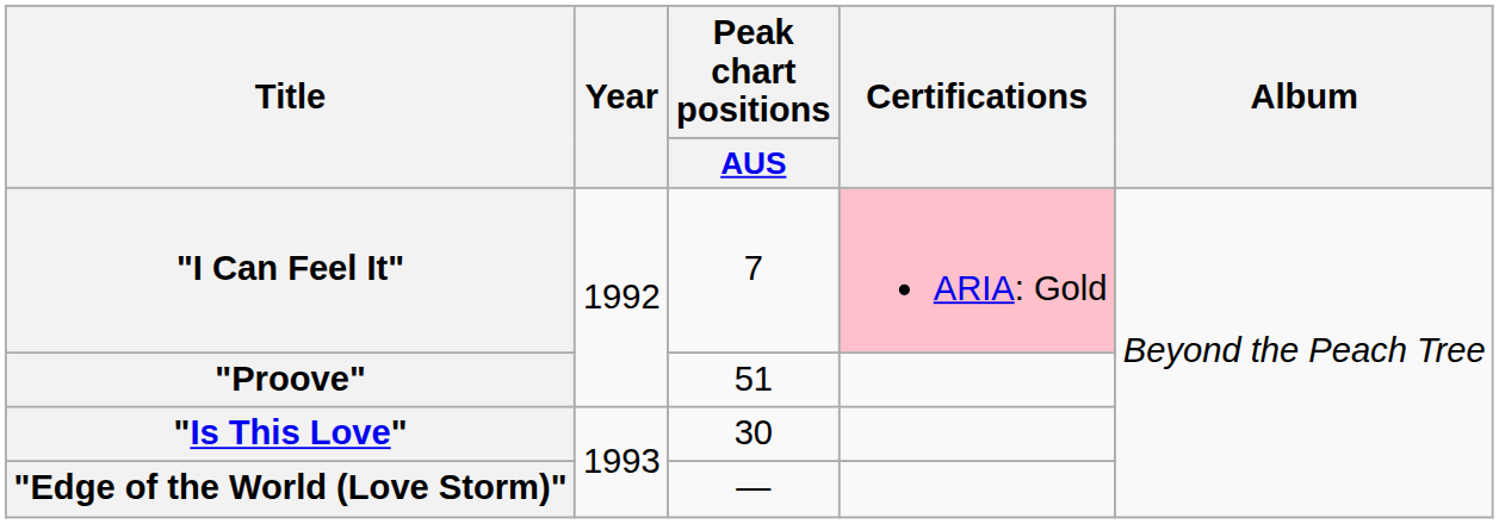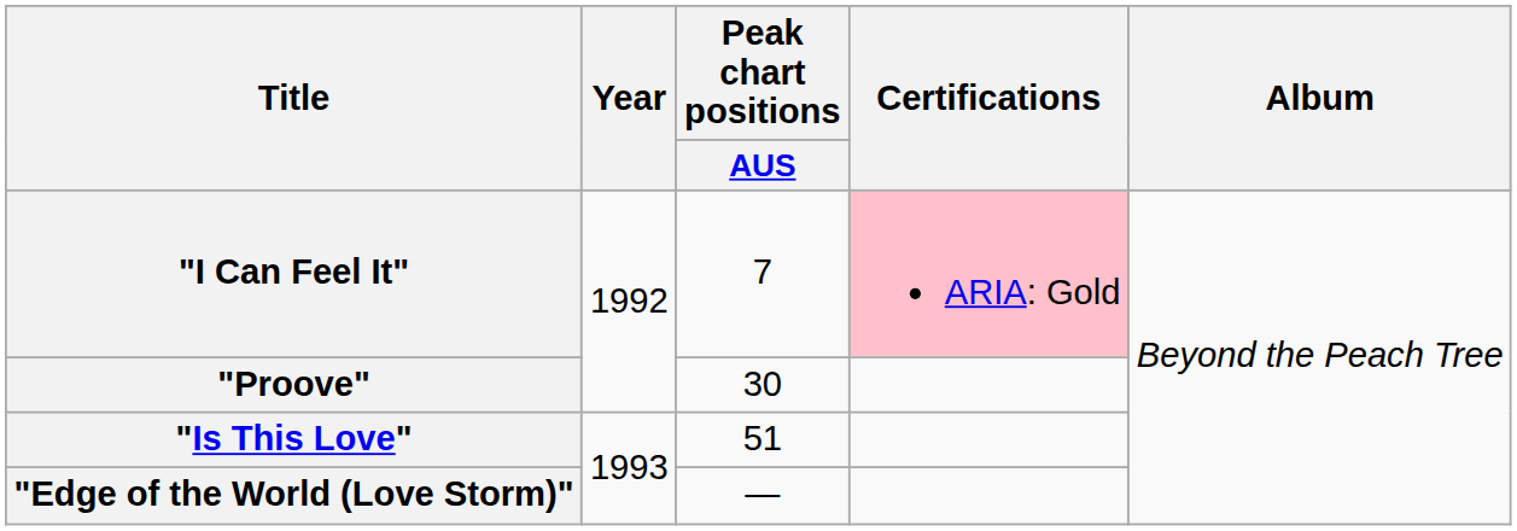 <table class="wikitable plainrowheaders" style="text-align:center;">
 <tr>
 <th scope="col" rowspan="2">Title</th>
 <th scope="col" rowspan="2">Year</th>
 <th scope="col" colspan="1">Peak chart positions</th>
 <th scope="col" rowspan="2">Certifications</th>
 <th scope="col" rowspan="2">Album</th>
 </tr>
 <tr>
 <th scope="col" style="width:3em;font-size:90%;"><a href='#'>AUS</a><br></th>
 </tr>
 <tr>
 <th scope="row">"I Can Feel It"</th>
 <td rowspan="2">1992</td>
 <td>7</td>
 <td style="background: pink;"><br><ul><li><a href='#'>ARIA</a>: Gold</li></ul></td>
 <td rowspan="4"><em>Beyond the Peach Tree</em></td>
 </tr>
 <tr>
 <th scope="row">"Proove"</th>
-<td>51</td>
+<td>30</td>
 <td></td>
 </tr>
 <tr>
 <th scope="row">"<a href='#'>Is This Love</a>"</th>
 <td rowspan="2">1993</td>
-<td>30</td>
+<td>51</td>
 <td></td>
 </tr>
 <tr>
 <th scope="row">"Edge of the World (Love Storm)"</th>
 <td>—</td>
 <td></td>
 </tr>
 </table>
